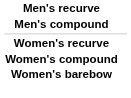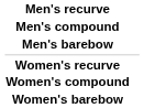 <table>
 <tr>
 <th scope="row">Men's recurve</th>
 <td></td>
 <td></td>
 <td></td>
 </tr>
 <tr>
 <th scope="row">Men's compound</th>
+<td></td>
+<td></td>
+<td></td>
+</tr>
+<tr>
+<th scope="row">Men's barebow</th>
 <td></td>
 <td></td>
 <td></td>
 </tr>
 <tr bgcolor=#DDDDDD>
 <td colspan=4></td>
 </tr>
 <tr>
 <th scope="row">Women's recurve</th>
 <td></td>
 <td></td>
 <td></td>
 </tr>
 <tr>
 <th scope="row">Women's compound</th>
 <td></td>
 <td></td>
 <td></td>
 </tr>
 <tr>
 <th scope="row">Women's barebow</th>
 <td></td>
 <td></td>
 <td></td>
 </tr>
 </table>
